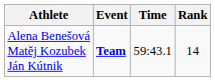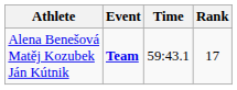 <table class="wikitable" style="font-size:90%;">
 <tr>
 <th>Athlete</th>
 <th>Event</th>
 <th>Time</th>
 <th>Rank</th>
 </tr>
 <tr align=center>
 <td align=left><a href='#'>Alena Benešová</a><br><a href='#'>Matěj Kozubek</a><br><a href='#'>Ján Kútnik</a></td>
 <td align=left><strong><a href='#'>Team</a></strong></td>
 <td>59:43.1</td>
-<td>14</td>
+<td>17</td>
 </tr>
 </table>
